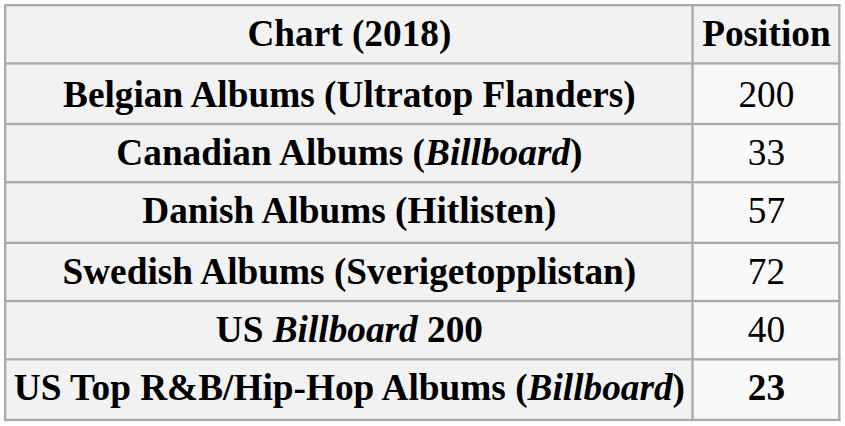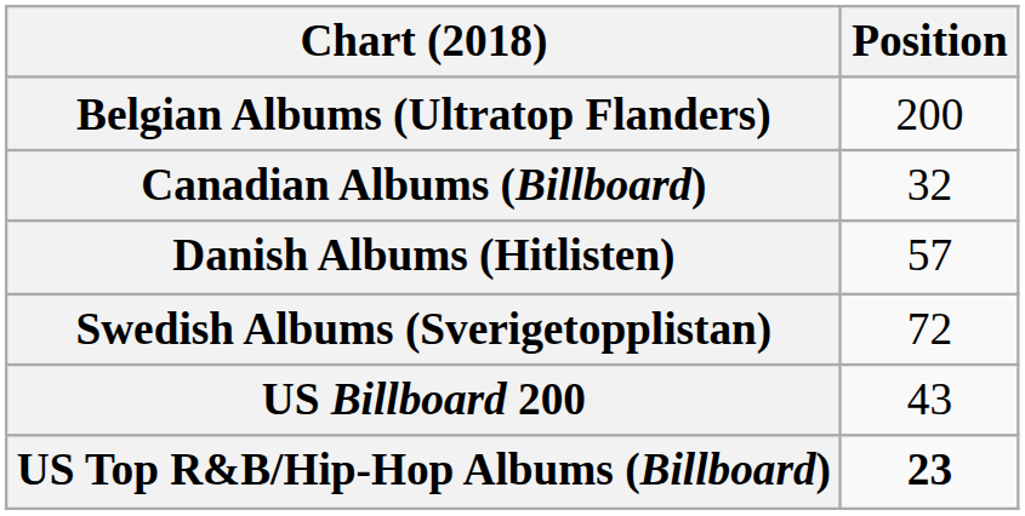 <table class="wikitable sortable plainrowheaders" style="text-align:center">
 <tr>
 <th scope="col">Chart (2018)</th>
 <th scope="col">Position</th>
 </tr>
 <tr>
 <th scope="row">Belgian Albums (Ultratop Flanders)</th>
 <td>200</td>
 </tr>
 <tr>
 <th scope="row">Canadian Albums (<em>Billboard</em>)</th>
-<td>33</td>
+<td>32</td>
 </tr>
 <tr>
 <th scope="row">Danish Albums (Hitlisten)</th>
 <td>57</td>
 </tr>
 <tr>
 <th scope="row">Swedish Albums (Sverigetopplistan)</th>
 <td>72</td>
 </tr>
 <tr>
 <th scope="row">US <em>Billboard</em> 200</th>
-<td>40</td>
+<td>43</td>
 </tr>
 <tr>
 <th scope="row">US Top R&B/Hip-Hop Albums (<em>Billboard</em>)</th>
 <td><strong>23</strong></td>
 </tr>
 </table>
